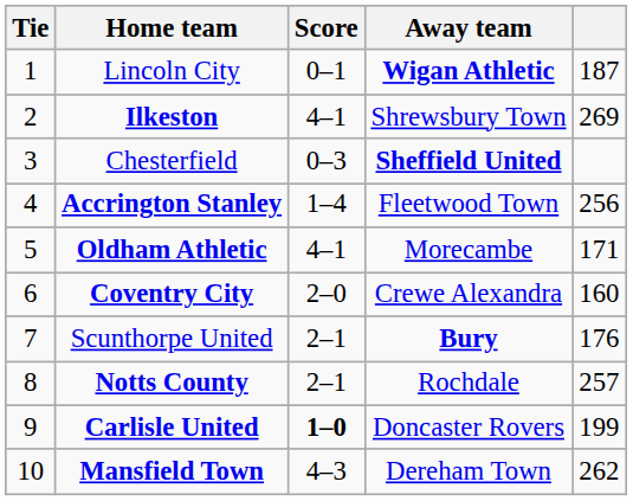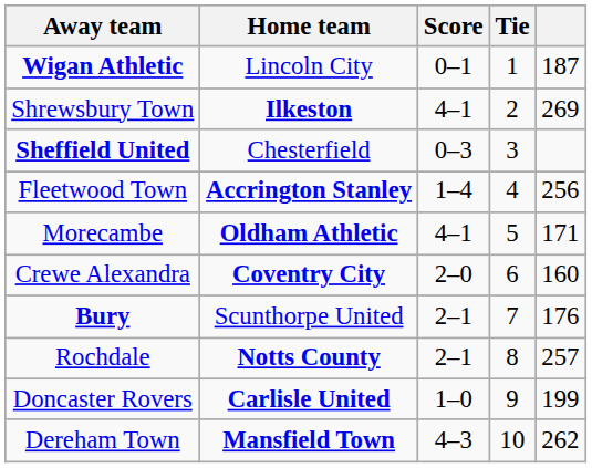 <table class="wikitable" style="text-align: center; font-size:85%">
 <tr>
-<th>Tie</th>
+<th>Away team</th>
 <th>Home team</th>
 <th>Score</th>
-<th>Away team</th>
+<th>Tie</th>
 <th></th>
 </tr>
 <tr>
-<td>1</td>
+<td><strong><a href='#'>Wigan Athletic</a></strong></td>
 <td><a href='#'>Lincoln City</a></td>
 <td>0–1</td>
-<td><strong><a href='#'>Wigan Athletic</a></strong></td>
+<td>1</td>
 <td>187</td>
 </tr>
 <tr>
-<td>2</td>
+<td><a href='#'>Shrewsbury Town</a></td>
 <td><strong><a href='#'>Ilkeston</a></strong></td>
 <td>4–1</td>
-<td><a href='#'>Shrewsbury Town</a></td>
+<td>2</td>
 <td>269</td>
 </tr>
 <tr>
-<td>3</td>
+<td><strong><a href='#'>Sheffield United</a></strong></td>
 <td><a href='#'>Chesterfield</a></td>
 <td>0–3</td>
-<td><strong><a href='#'>Sheffield United</a></strong></td>
+<td>3</td>
 <td></td>
 </tr>
 <tr>
-<td>4</td>
+<td><a href='#'>Fleetwood Town</a></td>
 <td><strong><a href='#'>Accrington Stanley</a></strong></td>
 <td>1–4</td>
-<td><a href='#'>Fleetwood Town</a></td>
+<td>4</td>
 <td>256</td>
 </tr>
 <tr>
-<td>5</td>
+<td><a href='#'>Morecambe</a></td>
 <td><strong><a href='#'>Oldham Athletic</a></strong></td>
 <td>4–1</td>
-<td><a href='#'>Morecambe</a></td>
+<td>5</td>
 <td>171</td>
 </tr>
 <tr>
-<td>6</td>
+<td><a href='#'>Crewe Alexandra</a></td>
 <td><strong><a href='#'>Coventry City</a></strong></td>
 <td>2–0</td>
-<td><a href='#'>Crewe Alexandra</a></td>
+<td>6</td>
 <td>160</td>
 </tr>
 <tr>
-<td>7</td>
+<td><strong><a href='#'>Bury</a></strong></td>
 <td><a href='#'>Scunthorpe United</a></td>
 <td>2–1</td>
-<td><strong><a href='#'>Bury</a></strong></td>
+<td>7</td>
 <td>176</td>
 </tr>
 <tr>
-<td>8</td>
+<td><a href='#'>Rochdale</a></td>
 <td><strong><a href='#'>Notts County</a></strong></td>
 <td>2–1</td>
-<td><a href='#'>Rochdale</a></td>
+<td>8</td>
 <td>257</td>
 </tr>
 <tr>
+<td><a href='#'>Doncaster Rovers</a></td>
+<td><strong><a href='#'>Carlisle United</a></strong></td>
+<td>1–0 </td>
 <td>9</td>
-<td><strong><a href='#'>Carlisle United</a></strong></td>
-<td><strong>1–0 </strong></td>
-<td><a href='#'>Doncaster Rovers</a></td>
 <td>199</td>
 </tr>
 <tr>
-<td>10</td>
+<td><a href='#'>Dereham Town</a></td>
 <td><strong><a href='#'>Mansfield Town</a></strong></td>
 <td>4–3 </td>
-<td><a href='#'>Dereham Town</a></td>
+<td>10</td>
 <td>262</td>
 </tr>
 </table>
